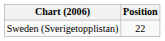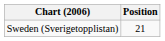 <table class="wikitable">
 <tr>
 <th>Chart (2006)</th>
 <th>Position</th>
 </tr>
 <tr>
 <td>Sweden (Sverigetopplistan)</td>
-<td style="text-align:center;">22</td>
+<td style="text-align:center;">21</td>
 </tr>
 </table>
